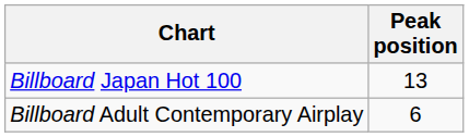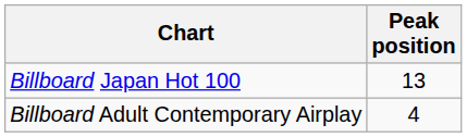 <table class="wikitable">
 <tr>
 <th>Chart</th>
 <th>Peak<br>position</th>
 </tr>
 <tr>
 <td><em><a href='#'>Billboard</a></em> <a href='#'>Japan Hot 100</a></td>
 <td align="center">13</td>
 </tr>
 <tr>
 <td><em>Billboard</em> Adult Contemporary Airplay</td>
-<td align="center">6</td>
+<td align="center">4</td>
 </tr>
 </table>
